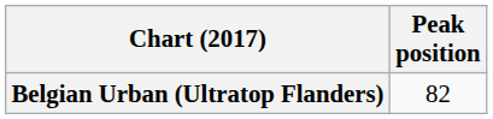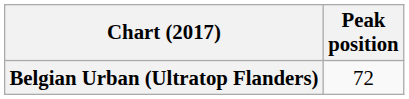 <table class="wikitable plainrowheaders" style="text-align:center;">
 <tr>
 <th scope="col">Chart (2017)</th>
 <th scope="col">Peak<br>position</th>
 </tr>
 <tr>
 <th scope="row">Belgian Urban (Ultratop Flanders)</th>
-<td>82</td>
+<td>72</td>
 </tr>
 </table>
